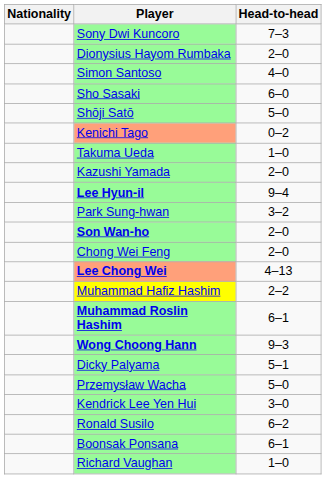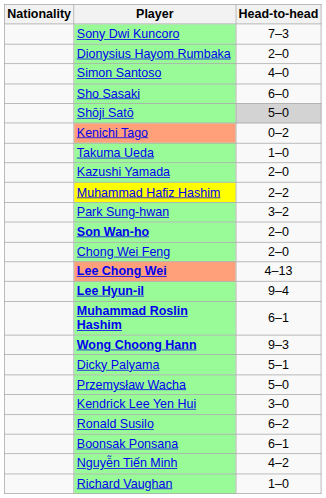 <table class="wikitable">
 <tr>
 <th width=80>Nationality</th>
 <th width=200>Player</th>
 <th>Head-to-head</th>
 </tr>
 <tr>
 <td align=center></td>
 <td bgcolor=98fb98><a href='#'>Sony Dwi Kuncoro</a></td>
 <td align=center>7–3</td>
 </tr>
 <tr>
 <td align=center></td>
 <td bgcolor=98fb98><a href='#'>Dionysius Hayom Rumbaka</a></td>
 <td align=center>2–0</td>
 </tr>
 <tr>
 <td align=center></td>
 <td bgcolor=98fb98><a href='#'>Simon Santoso</a></td>
 <td align=center>4–0</td>
 </tr>
 <tr>
 <td align=center></td>
 <td bgcolor=98fb98><a href='#'>Sho Sasaki</a></td>
 <td align=center>6–0</td>
 </tr>
 <tr>
 <td align=center></td>
 <td bgcolor=98fb98><a href='#'>Shōji Satō</a></td>
-<td align=center>5–0</td>
+<td align=center style="background: lightgrey;">5–0</td>
 </tr>
 <tr>
 <td align=center></td>
 <td bgcolor=ffa07a><a href='#'>Kenichi Tago</a></td>
 <td align=center>0–2</td>
 </tr>
 <tr>
 <td align=center></td>
 <td bgcolor=98fb98><a href='#'>Takuma Ueda</a></td>
 <td align=center>1–0</td>
 </tr>
 <tr>
 <td align=center></td>
 <td bgcolor=98fb98><a href='#'>Kazushi Yamada</a></td>
 <td align=center>2–0</td>
 </tr>
 <tr>
 <td align=center></td>
-<td bgcolor=98fb98><strong><a href='#'>Lee Hyun-il</a></strong></td>
-<td align=center>9–4</td>
+<td bgcolor=yellow><a href='#'>Muhammad Hafiz Hashim</a></td>
+<td align=center>2–2</td>
 </tr>
 <tr>
 <td align=center></td>
 <td bgcolor=98fb98><a href='#'>Park Sung-hwan</a></td>
 <td align=center>3–2</td>
 </tr>
 <tr>
 <td align=center></td>
 <td bgcolor=98fb98><strong><a href='#'>Son Wan-ho</a></strong></td>
 <td align=center>2–0</td>
 </tr>
 <tr>
 <td align=center></td>
 <td bgcolor=98fb98><a href='#'>Chong Wei Feng</a></td>
 <td align=center>2–0</td>
 </tr>
 <tr>
 <td align=center></td>
 <td bgcolor=ffa07a><strong><a href='#'>Lee Chong Wei</a></strong></td>
 <td align=center>4–13</td>
 </tr>
 <tr>
 <td align=center></td>
-<td bgcolor=yellow><a href='#'>Muhammad Hafiz Hashim</a></td>
-<td align=center>2–2</td>
+<td bgcolor=98fb98><strong><a href='#'>Lee Hyun-il</a></strong></td>
+<td align=center>9–4</td>
 </tr>
 <tr>
 <td align=center></td>
 <td bgcolor=98fb98><strong><a href='#'>Muhammad Roslin Hashim</a></strong></td>
 <td align=center>6–1</td>
 </tr>
 <tr>
 <td align=center></td>
 <td bgcolor=98fb98><strong><a href='#'>Wong Choong Hann</a></strong></td>
 <td align=center>9–3</td>
 </tr>
 <tr>
 <td align=center></td>
 <td bgcolor=98fb98><a href='#'>Dicky Palyama</a></td>
 <td align=center>5–1</td>
 </tr>
 <tr>
 <td align=center></td>
 <td bgcolor=98fb98><a href='#'>Przemysław Wacha</a></td>
 <td align=center>5–0</td>
 </tr>
 <tr>
 <td align=center></td>
 <td bgcolor=98fb98><a href='#'>Kendrick Lee Yen Hui</a></td>
 <td align=center>3–0</td>
 </tr>
 <tr>
 <td align=center></td>
 <td bgcolor=98fb98><a href='#'>Ronald Susilo</a></td>
 <td align=center>6–2</td>
 </tr>
 <tr>
 <td align=center></td>
 <td bgcolor=98fb98><a href='#'>Boonsak Ponsana</a></td>
 <td align=center>6–1</td>
 </tr>
 <tr>
 <td align=center></td>
+<td bgcolor=98fb98><a href='#'>Nguyễn Tiến Minh</a></td>
+<td align=center>4–2</td>
+</tr>
+<tr>
+<td align=center></td>
 <td bgcolor=98fb98><a href='#'>Richard Vaughan</a></td>
 <td align=center>1–0</td>
 </tr>
 </table>
